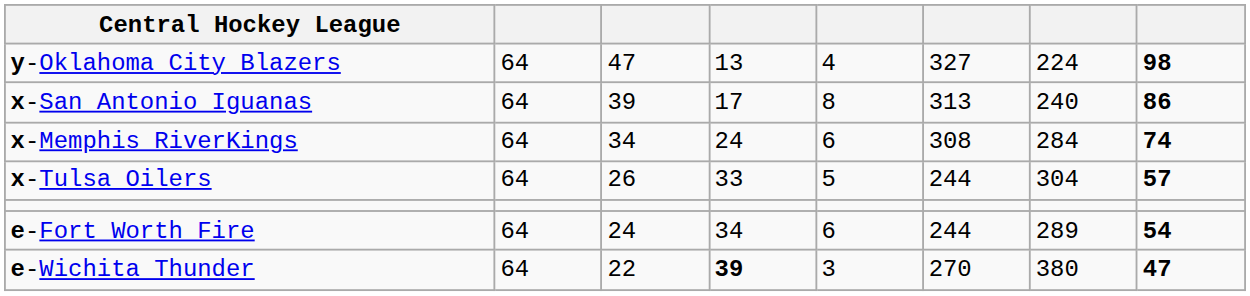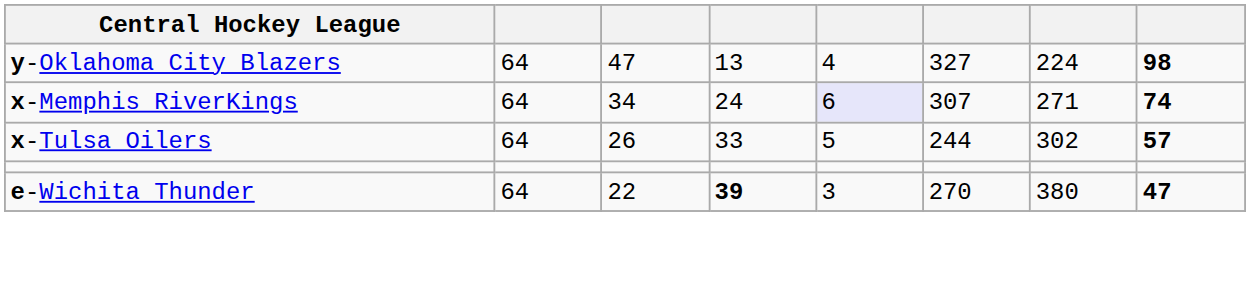 <table class="wikitable sortable">
 <tr>
 <th style="width:20em;" class="unsortable">Central Hockey League</th>
 <th style="width:4em;" class="unsortable"></th>
 <th style="width:4em;"></th>
 <th style="width:4em;"></th>
 <th style="width:4em;"></th>
 <th style="width:4em;"></th>
 <th style="width:4em;"></th>
 <th style="width:4em;"></th>
 </tr>
 <tr>
 <td><strong>y</strong>-<a href='#'>Oklahoma City Blazers</a></td>
 <td>64</td>
 <td>47</td>
 <td>13</td>
 <td>4</td>
 <td>327</td>
 <td>224</td>
 <td><strong>98</strong></td>
 </tr>
 <tr>
-<td><strong>x</strong>-<a href='#'>San Antonio Iguanas</a></td>
-<td>64</td>
-<td>39</td>
-<td>17</td>
-<td>8</td>
-<td>313</td>
-<td>240</td>
-<td><strong>86</strong></td>
-</tr>
-<tr>
 <td><strong>x</strong>-<a href='#'>Memphis RiverKings</a></td>
 <td>64</td>
 <td>34</td>
 <td>24</td>
-<td>6</td>
-<td>308</td>
-<td>284</td>
+<td style="background: lavender;">6</td>
+<td>307</td>
+<td>271</td>
 <td><strong>74</strong></td>
 </tr>
 <tr>
 <td><strong>x</strong>-<a href='#'>Tulsa Oilers</a></td>
 <td>64</td>
 <td>26</td>
 <td>33</td>
 <td>5</td>
 <td>244</td>
-<td>304</td>
+<td>302</td>
 <td><strong>57</strong></td>
 </tr>
 <tr color="#cccccc">
 <td></td>
 <td></td>
 <td></td>
 <td></td>
 <td></td>
 <td></td>
 <td></td>
 <td></td>
 </tr>
 <tr>
-<td><strong>e</strong>-<a href='#'>Fort Worth Fire</a></td>
-<td>64</td>
-<td>24</td>
-<td>34</td>
-<td>6</td>
-<td>244</td>
-<td>289</td>
-<td><strong>54</strong></td>
-</tr>
-<tr>
 <td><strong>e</strong>-<a href='#'>Wichita Thunder</a></td>
 <td>64</td>
 <td>22</td>
 <td><strong>39</strong></td>
 <td>3</td>
 <td>270</td>
 <td>380</td>
 <td><strong>47</strong></td>
 </tr>
 </table>
